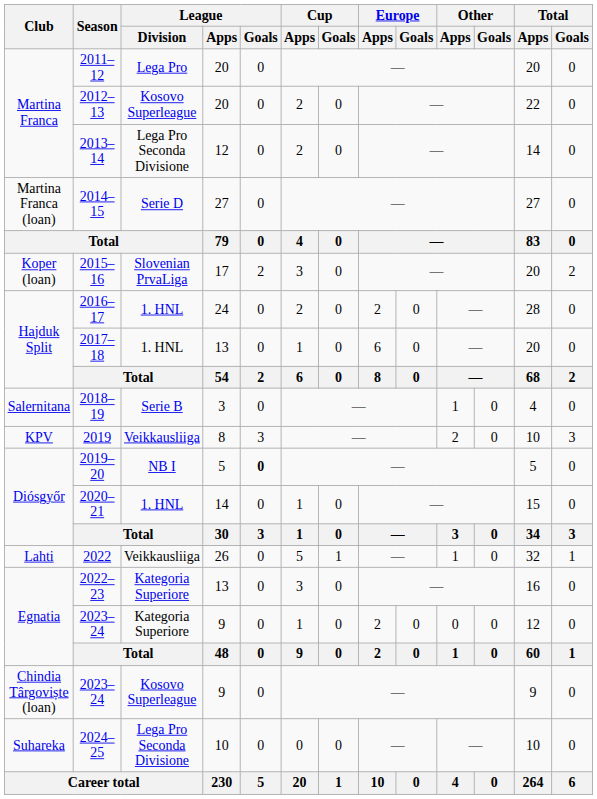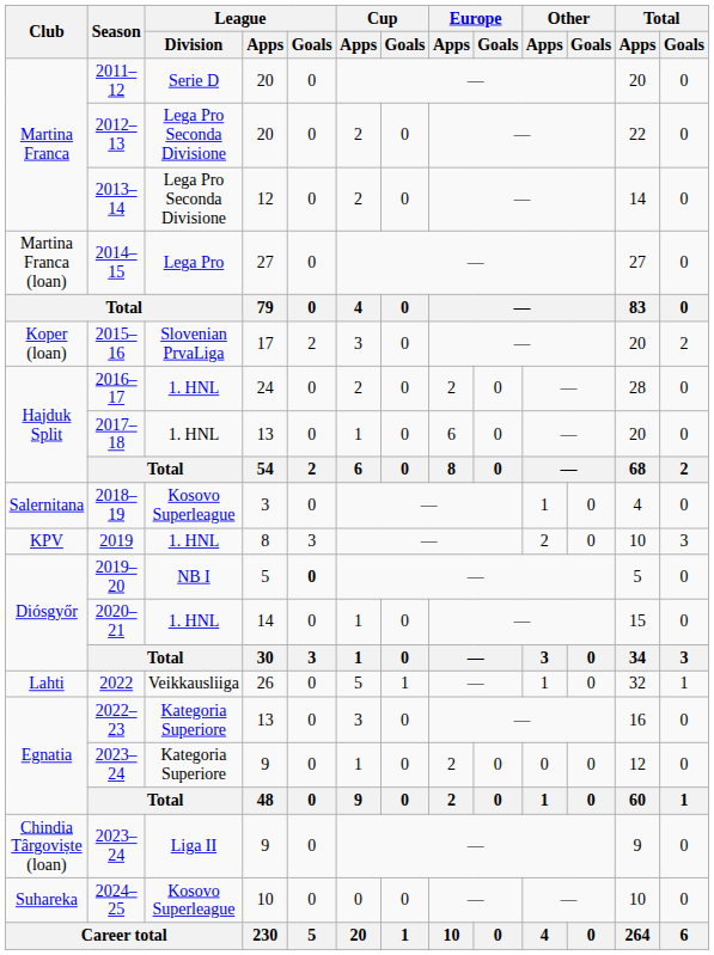 <table class="wikitable" style="text-align:center">
 <tr>
 <th rowspan="2">Club</th>
 <th rowspan="2">Season</th>
 <th colspan="3">League</th>
 <th colspan="2">Cup</th>
 <th colspan="2"><a href='#'>Europe</a></th>
 <th colspan="2">Other</th>
 <th colspan="2">Total</th>
 </tr>
 <tr>
 <th>Division</th>
 <th>Apps</th>
 <th>Goals</th>
 <th>Apps</th>
 <th>Goals</th>
 <th>Apps</th>
 <th>Goals</th>
 <th>Apps</th>
 <th>Goals</th>
 <th>Apps</th>
 <th>Goals</th>
 </tr>
 <tr>
 <td rowspan="3" valign="center"><a href='#'>Martina Franca</a></td>
 <td><a href='#'>2011–12</a></td>
-<td><a href='#'>Lega Pro</a></td>
+<td><a href='#'>Serie D</a></td>
 <td>20</td>
 <td>0</td>
 <td colspan="6">—</td>
 <td>20</td>
 <td>0</td>
 </tr>
 <tr>
 <td><a href='#'>2012–13</a></td>
-<td><a href='#'>Kosovo Superleague</a></td>
+<td><a href='#'>Lega Pro Seconda Divisione</a></td>
 <td>20</td>
 <td>0</td>
 <td>2</td>
 <td>0</td>
 <td colspan="4">—</td>
 <td>22</td>
 <td>0</td>
 </tr>
 <tr>
 <td><a href='#'>2013–14</a></td>
 <td>Lega Pro Seconda Divisione</td>
 <td>12</td>
 <td>0</td>
 <td>2</td>
 <td>0</td>
 <td colspan="4">—</td>
 <td>14</td>
 <td>0</td>
 </tr>
 <tr>
 <td>Martina Franca (loan)</td>
 <td><a href='#'>2014–15</a></td>
-<td><a href='#'>Serie D</a></td>
+<td><a href='#'>Lega Pro</a></td>
 <td>27</td>
 <td>0</td>
 <td colspan="6">—</td>
 <td>27</td>
 <td>0</td>
 </tr>
 <tr>
 <th colspan="3" valign="center">Total</th>
 <th>79</th>
 <th>0</th>
 <th>4</th>
 <th>0</th>
 <th colspan="4">—</th>
 <th>83</th>
 <th>0</th>
 </tr>
 <tr>
 <td rowspan="1" valign="center"><a href='#'>Koper</a> (loan)</td>
 <td><a href='#'>2015–16</a></td>
 <td><a href='#'>Slovenian PrvaLiga</a></td>
 <td>17</td>
 <td>2</td>
 <td>3</td>
 <td>0</td>
 <td colspan="4">—</td>
 <td>20</td>
 <td>2</td>
 </tr>
 <tr>
 <td rowspan="3" valign="center"><a href='#'>Hajduk Split</a></td>
 <td><a href='#'>2016–17</a></td>
 <td><a href='#'>1. HNL</a></td>
 <td>24</td>
 <td>0</td>
 <td>2</td>
 <td>0</td>
 <td>2</td>
 <td>0</td>
 <td colspan="2">—</td>
 <td>28</td>
 <td>0</td>
 </tr>
 <tr>
 <td><a href='#'>2017–18</a></td>
 <td>1. HNL</td>
 <td>13</td>
 <td>0</td>
 <td>1</td>
 <td>0</td>
 <td>6</td>
 <td>0</td>
 <td colspan="2">—</td>
 <td>20</td>
 <td>0</td>
 </tr>
 <tr>
 <th colspan="2" valign="center">Total</th>
 <th>54</th>
 <th>2</th>
 <th>6</th>
 <th>0</th>
 <th>8</th>
 <th>0</th>
 <th colspan="2">—</th>
 <th>68</th>
 <th>2</th>
 </tr>
 <tr>
 <td><a href='#'>Salernitana</a></td>
 <td><a href='#'>2018–19</a></td>
-<td><a href='#'>Serie B</a></td>
+<td><a href='#'>Kosovo Superleague</a></td>
 <td>3</td>
 <td>0</td>
 <td colspan="4">—</td>
 <td>1</td>
 <td>0</td>
 <td>4</td>
 <td>0</td>
 </tr>
 <tr>
 <td><a href='#'>KPV</a></td>
 <td><a href='#'>2019</a></td>
-<td><a href='#'>Veikkausliiga</a></td>
+<td><a href='#'>1. HNL</a></td>
 <td>8</td>
 <td>3</td>
 <td colspan="4">—</td>
 <td>2</td>
 <td>0</td>
 <td>10</td>
 <td>3</td>
 </tr>
 <tr>
 <td rowspan="3" valign="center"><a href='#'>Diósgyőr</a></td>
 <td><a href='#'>2019–20</a></td>
 <td><a href='#'>NB I</a></td>
 <td>5</td>
 <td><strong>0</strong></td>
 <td colspan="6">—</td>
 <td>5</td>
 <td>0</td>
 </tr>
 <tr>
 <td><a href='#'>2020–21</a></td>
 <td><a href='#'>1. HNL</a></td>
 <td>14</td>
 <td>0</td>
 <td>1</td>
 <td>0</td>
 <td colspan="4">—</td>
 <td>15</td>
 <td>0</td>
 </tr>
 <tr>
 <th colspan="2" valign="center">Total</th>
 <th>30</th>
 <th>3</th>
 <th>1</th>
 <th>0</th>
 <th colspan="2">—</th>
 <th>3</th>
 <th>0</th>
 <th>34</th>
 <th>3</th>
 </tr>
 <tr>
 <td><a href='#'>Lahti</a></td>
 <td><a href='#'>2022</a></td>
 <td>Veikkausliiga</td>
 <td>26</td>
 <td>0</td>
 <td>5</td>
 <td>1</td>
 <td colspan="2">—</td>
 <td>1</td>
 <td>0</td>
 <td>32</td>
 <td>1</td>
 </tr>
 <tr>
 <td rowspan="3" valign="center"><a href='#'>Egnatia</a></td>
 <td><a href='#'>2022–23</a></td>
 <td><a href='#'>Kategoria Superiore</a></td>
 <td>13</td>
 <td>0</td>
 <td>3</td>
 <td>0</td>
 <td colspan="4">—</td>
 <td>16</td>
 <td>0</td>
 </tr>
 <tr>
 <td><a href='#'>2023–24</a></td>
 <td>Kategoria Superiore</td>
 <td>9</td>
 <td>0</td>
 <td>1</td>
 <td>0</td>
 <td>2</td>
 <td>0</td>
 <td>0</td>
 <td>0</td>
 <td>12</td>
 <td>0</td>
 </tr>
 <tr>
 <th colspan="2" valign="center">Total</th>
 <th>48</th>
 <th>0</th>
 <th>9</th>
 <th>0</th>
 <th>2</th>
 <th>0</th>
 <th>1</th>
 <th>0</th>
 <th>60</th>
 <th>1</th>
 </tr>
 <tr>
 <td><a href='#'>Chindia Târgoviște</a> (loan)</td>
 <td><a href='#'>2023–24</a></td>
-<td><a href='#'>Kosovo Superleague</a></td>
+<td><a href='#'>Liga II</a></td>
 <td>9</td>
 <td>0</td>
 <td colspan="6">—</td>
 <td>9</td>
 <td>0</td>
 </tr>
 <tr>
 <td><a href='#'>Suhareka</a></td>
 <td><a href='#'>2024–25</a></td>
-<td><a href='#'>Lega Pro Seconda Divisione</a></td>
+<td><a href='#'>Kosovo Superleague</a></td>
 <td>10</td>
 <td>0</td>
 <td>0</td>
 <td>0</td>
 <td colspan="2">—</td>
 <td colspan="2">—</td>
 <td>10</td>
 <td>0</td>
 </tr>
 <tr>
 <th colspan="3">Career total</th>
 <th>230</th>
 <th>5</th>
 <th>20</th>
 <th>1</th>
 <th>10</th>
 <th>0</th>
 <th>4</th>
 <th>0</th>
 <th>264</th>
 <th>6</th>
 </tr>
 </table>
